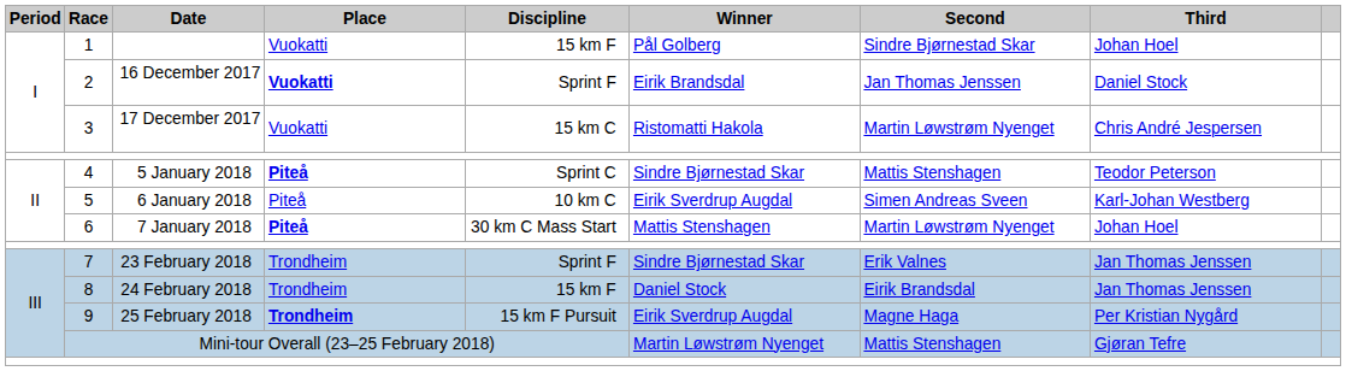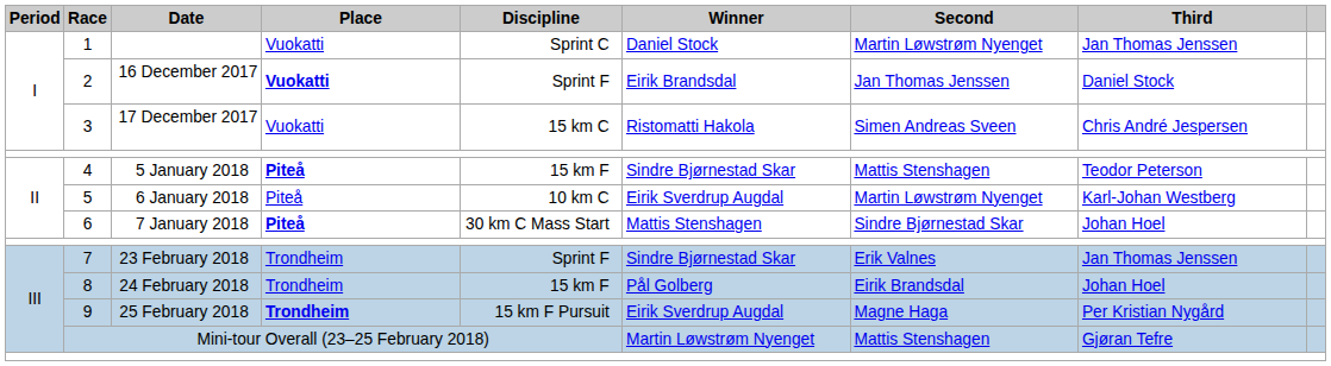 <table class="wikitable plainrowheaders" style="background:#fff; font-size:86%; line-height:16px; border:grey solid 1px; border-collapse:collapse;">
 <tr style="background:#ccc; text-align:center;">
 <th scope="col" style="background:#ccc; width=20 px;">Period</th>
 <th scope="col" style="background:#ccc; width=30 px;">Race</th>
 <th scope="col" style="background:#ccc; width:120px;">Date</th>
 <th scope="col" style="background:#ccc; width:160px;">Place</th>
 <th scope="col" style="background:#ccc; width:130px;">Discipline</th>
 <th scope="col" style="background:#ccc; width:185px;">Winner</th>
 <th scope="col" style="background:#ccc; width:185px;">Second</th>
 <th scope="col" style="background:#ccc; width:185px;">Third</th>
 <th scope="col" style="background:#ccc; width:10px;"></th>
 </tr>
 <tr>
 <td rowspan=3 align=center>I</td>
 <td align=center>1</td>
 <td align=right>  </td>
 <td> <a href='#'>Vuokatti</a></td>
-<td align=right>15 km F  </td>
-<td> <a href='#'>Pål Golberg</a></td>
-<td> <a href='#'>Sindre Bjørnestad Skar</a></td>
-<td> <a href='#'>Johan Hoel</a></td>
+<td align=right>Sprint C  </td>
+<td> <a href='#'>Daniel Stock</a></td>
+<td> <a href='#'>Martin Løwstrøm Nyenget</a></td>
+<td> <a href='#'>Jan Thomas Jenssen</a></td>
 <td></td>
 </tr>
 <tr>
 <td align=center>2</td>
 <td align=right>16 December 2017  </td>
 <td><strong> <a href='#'>Vuokatti</a></strong></td>
 <td align=right>Sprint F  </td>
 <td> <a href='#'>Eirik Brandsdal</a></td>
 <td> <a href='#'>Jan Thomas Jenssen</a></td>
 <td> <a href='#'>Daniel Stock</a></td>
 <td></td>
 </tr>
 <tr>
 <td align=center>3</td>
 <td align=right>17 December 2017  </td>
 <td> <a href='#'>Vuokatti</a></td>
 <td align=right>15 km C  </td>
 <td> <a href='#'>Ristomatti Hakola</a></td>
-<td> <a href='#'>Martin Løwstrøm Nyenget</a></td>
+<td> <a href='#'>Simen Andreas Sveen</a></td>
 <td> <a href='#'>Chris André Jespersen</a></td>
 <td></td>
 </tr>
 <tr>
 <td colspan=9></td>
 </tr>
 <tr>
 <td rowspan=3 align=center>II</td>
 <td align=center>4</td>
 <td align=right>5 January 2018  </td>
 <td><strong> <a href='#'>Piteå</a></strong></td>
-<td align=right>Sprint C  </td>
+<td align=right>15 km F  </td>
 <td> <a href='#'>Sindre Bjørnestad Skar</a></td>
 <td> <a href='#'>Mattis Stenshagen</a></td>
 <td> <a href='#'>Teodor Peterson</a></td>
 <td></td>
 </tr>
 <tr>
 <td align=center>5</td>
 <td align=right>6 January 2018  </td>
 <td> <a href='#'>Piteå</a></td>
 <td align=right>10 km C  </td>
 <td> <a href='#'>Eirik Sverdrup Augdal</a></td>
-<td> <a href='#'>Simen Andreas Sveen</a></td>
+<td> <a href='#'>Martin Løwstrøm Nyenget</a></td>
 <td> <a href='#'>Karl-Johan Westberg</a></td>
 <td></td>
 </tr>
 <tr>
 <td align=center>6</td>
 <td align=right>7 January 2018  </td>
 <td><strong> <a href='#'>Piteå</a></strong></td>
 <td align=right>30 km C Mass Start  </td>
 <td> <a href='#'>Mattis Stenshagen</a></td>
-<td> <a href='#'>Martin Løwstrøm Nyenget</a></td>
+<td> <a href='#'>Sindre Bjørnestad Skar</a></td>
 <td> <a href='#'>Johan Hoel</a></td>
 <td></td>
 </tr>
 <tr>
 <td colspan=9></td>
 </tr>
 <tr bgcolor=#BCD4E6>
 <td rowspan=4 align=center>III</td>
 <td align=center>7</td>
 <td align=right>23 February 2018  </td>
 <td> <a href='#'>Trondheim</a></td>
 <td align=right>Sprint F  </td>
 <td> <a href='#'>Sindre Bjørnestad Skar</a></td>
 <td> <a href='#'>Erik Valnes</a></td>
 <td> <a href='#'>Jan Thomas Jenssen</a></td>
 <td></td>
 </tr>
 <tr bgcolor=#BCD4E6>
 <td align=center>8</td>
 <td align=right>24 February 2018  </td>
 <td> <a href='#'>Trondheim</a></td>
 <td align=right>15 km F  </td>
-<td> <a href='#'>Daniel Stock</a></td>
+<td> <a href='#'>Pål Golberg</a></td>
 <td> <a href='#'>Eirik Brandsdal</a></td>
-<td> <a href='#'>Jan Thomas Jenssen</a></td>
+<td> <a href='#'>Johan Hoel</a></td>
 <td></td>
 </tr>
 <tr bgcolor=#BCD4E6>
 <td align=center>9</td>
 <td align=right>25 February 2018  </td>
 <td><strong> <a href='#'>Trondheim</a></strong></td>
 <td align=right>15 km F Pursuit  </td>
 <td> <a href='#'>Eirik Sverdrup Augdal</a></td>
 <td> <a href='#'>Magne Haga</a></td>
 <td> <a href='#'>Per Kristian Nygård</a></td>
 <td></td>
 </tr>
 <tr bgcolor=#BCD4E6>
 <td colspan=4 align=center>Mini-tour Overall (23–25 February 2018)</td>
 <td> <a href='#'>Martin Løwstrøm Nyenget</a></td>
 <td> <a href='#'>Mattis Stenshagen</a></td>
 <td> <a href='#'>Gjøran Tefre</a></td>
 <td></td>
 </tr>
 <tr>
 <td colspan=10></td>
 </tr>
 </table>
